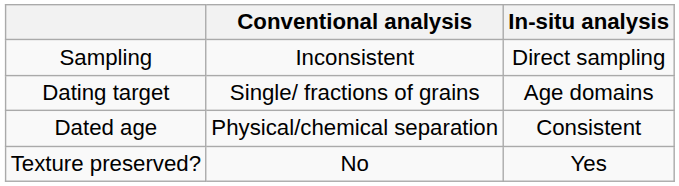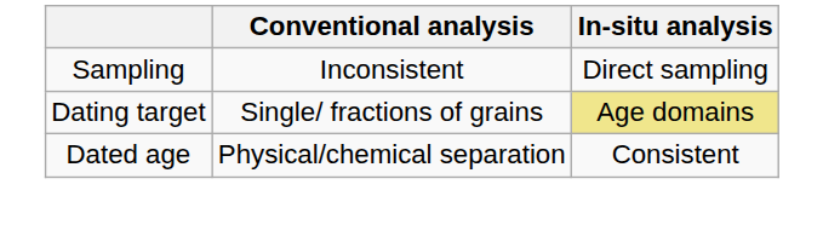 <table class="wikitable floatright" style="margin-left: auto; margin-right: auto; border: none;">
 <tr style="text-align: center;">
 <th></th>
 <th>Conventional analysis</th>
 <th>In-situ analysis</th>
 </tr>
 <tr style="text-align: center;">
 <td>Sampling</td>
 <td>Inconsistent</td>
 <td>Direct sampling</td>
 </tr>
 <tr style="text-align: center;">
 <td>Dating target</td>
 <td>Single/ fractions of grains</td>
-<td>Age domains</td>
+<td style="background: khaki;">Age domains</td>
 </tr>
 <tr style="text-align: center;">
 <td>Dated age</td>
 <td>Physical/chemical separation</td>
 <td>Consistent</td>
 </tr>
-<tr style="text-align: center;">
-<td>Texture preserved?</td>
-<td>No</td>
-<td>Yes</td>
-</tr>
 </table>
